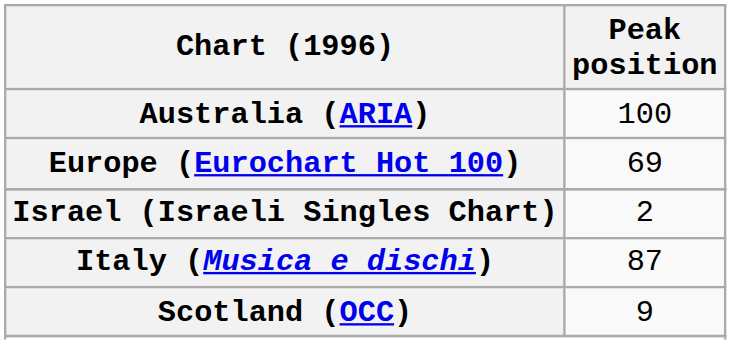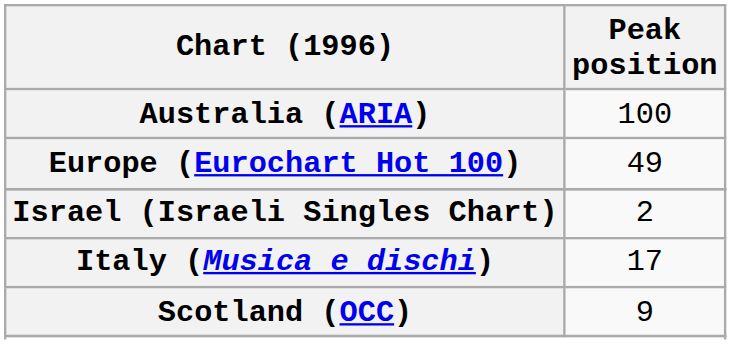 <table class="wikitable sortable plainrowheaders">
 <tr>
 <th>Chart (1996)</th>
 <th>Peak<br>position</th>
 </tr>
 <tr>
 <th scope="row">Australia (<a href='#'>ARIA</a>)</th>
 <td align="center">100</td>
 </tr>
 <tr>
 <th scope="row">Europe (<a href='#'>Eurochart Hot 100</a>)</th>
-<td align="center">69</td>
+<td align="center">49</td>
 </tr>
 <tr>
 </tr>
 <tr>
 <th scope="row">Israel (Israeli Singles Chart)</th>
 <td align="center">2</td>
 </tr>
 <tr>
 <th scope="row">Italy (<em><a href='#'>Musica e dischi</a></em>)</th>
-<td align="center">87</td>
+<td align="center">17</td>
 </tr>
 <tr>
 <th scope="row">Scotland (<a href='#'>OCC</a>)</th>
 <td align="center">9</td>
 </tr>
 <tr>
 </tr>
 <tr>
 </tr>
 </table>
